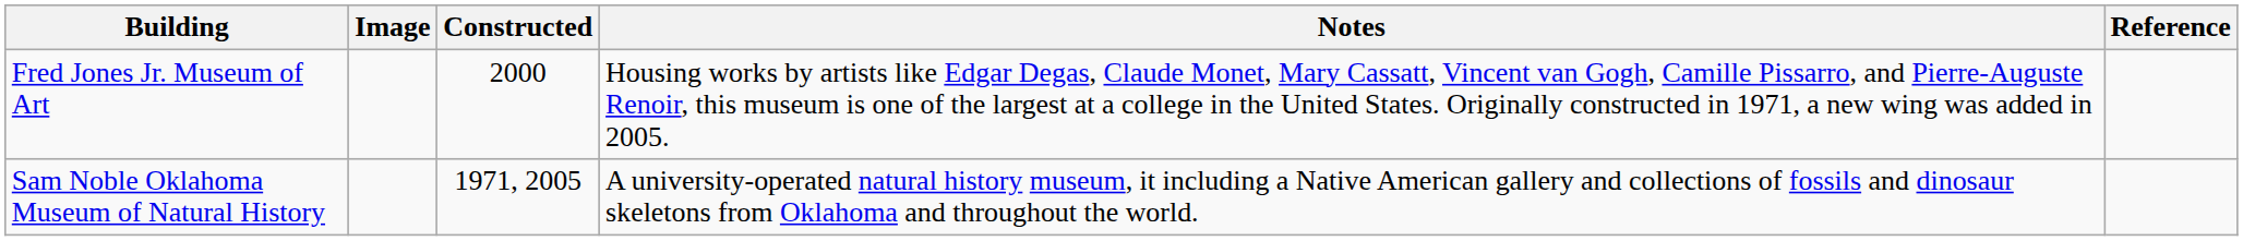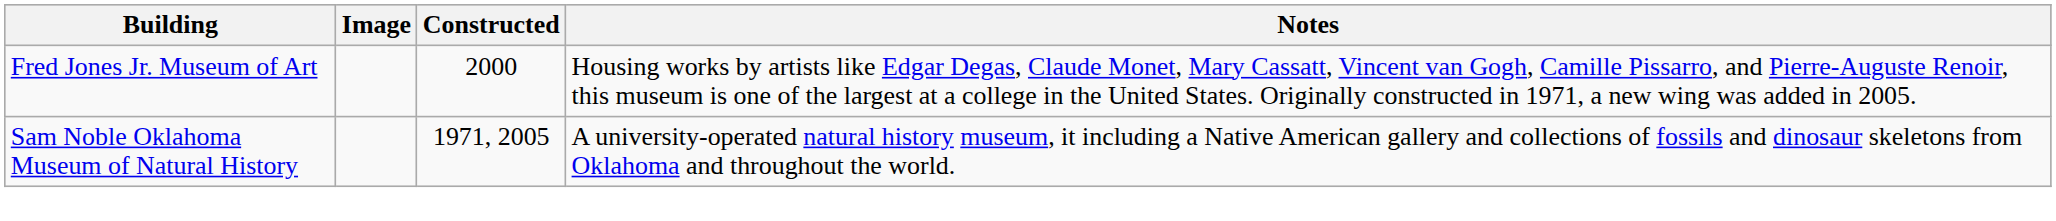 <table class="wikitable sortable" style="width:100%">
 <tr>
 <th width="*">Building</th>
 <th width="*" class="unsortable">Image</th>
 <th width="*">Constructed</th>
 <th width="*" class="unsortable">Notes</th>
-<th wdith="*" class="unsortable">Reference</th>
 </tr>
 <tr valign="top">
 <td><a href='#'>Fred Jones Jr. Museum of Art</a></td>
 <td align="center"></td>
 <td align="center">2000</td>
 <td>Housing works by artists like <a href='#'>Edgar Degas</a>, <a href='#'>Claude Monet</a>, <a href='#'>Mary Cassatt</a>, <a href='#'>Vincent van Gogh</a>, <a href='#'>Camille Pissarro</a>, and <a href='#'>Pierre-Auguste Renoir</a>, this museum is one of the largest at a college in the United States. Originally constructed in 1971, a new wing was added in 2005.</td>
-<td align="center"></td>
 </tr>
 <tr valign="top">
 <td><a href='#'>Sam Noble Oklahoma Museum of Natural History</a></td>
 <td align="center"></td>
 <td align="center">1971, 2005</td>
 <td>A university-operated <a href='#'>natural history</a> <a href='#'>museum</a>, it including a Native American gallery and collections of <a href='#'>fossils</a> and <a href='#'>dinosaur</a> skeletons from <a href='#'>Oklahoma</a> and throughout the world.</td>
-<td align="center"></td>
 </tr>
 </table>
